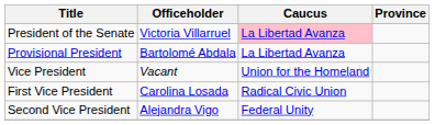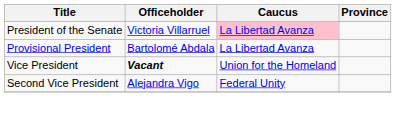 <table class="wikitable">
 <tr>
 <th>Title</th>
 <th>Officeholder</th>
 <th>Caucus</th>
 <th>Province</th>
 </tr>
 <tr>
 <td>President of the Senate</td>
 <td><a href='#'>Victoria Villarruel</a></td>
 <td style="background: pink;"><a href='#'>La Libertad Avanza</a></td>
 <td></td>
 </tr>
 <tr>
 <td><a href='#'>Provisional President</a></td>
 <td><a href='#'>Bartolomé Abdala</a></td>
 <td><a href='#'>La Libertad Avanza</a></td>
 <td></td>
 </tr>
 <tr>
 <td>Vice President</td>
-<td><em>Vacant</em></td>
+<td><strong><em>Vacant</em></strong></td>
 <td><a href='#'>Union for the Homeland</a></td>
-<td></td>
-</tr>
-<tr>
-<td>First Vice President</td>
-<td><a href='#'>Carolina Losada</a></td>
-<td><a href='#'>Radical Civic Union</a></td>
 <td></td>
 </tr>
 <tr>
 <td>Second Vice President</td>
 <td><a href='#'>Alejandra Vigo</a></td>
 <td><a href='#'>Federal Unity</a></td>
 <td></td>
 </tr>
 <tr>
 </tr>
 </table>
